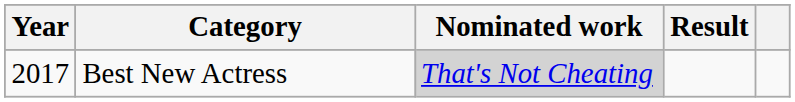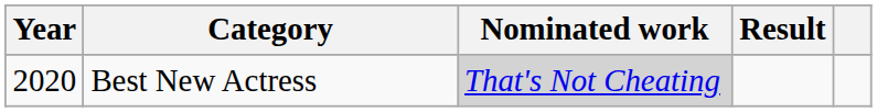 <table class="wikitable plainrowheaders" style="width:70%;">
 <tr>
 <th scope="col" style="width:4%;">Year</th>
 <th scope="col" style="width:50%;">Category</th>
 <th scope="col" style="width:35%;">Nominated work</th>
 <th scope="col" style="width:6%;">Result</th>
 <th scope="col" style="width:6%;"></th>
 </tr>
 <tr>
-<td align=center>2017</td>
+<td align=center>2020</td>
 <td>Best New Actress</td>
 <td style="background: lightgrey;"><em><a href='#'>That's Not Cheating</a></em></td>
 <td></td>
 <td align=center></td>
 </tr>
 </table>
